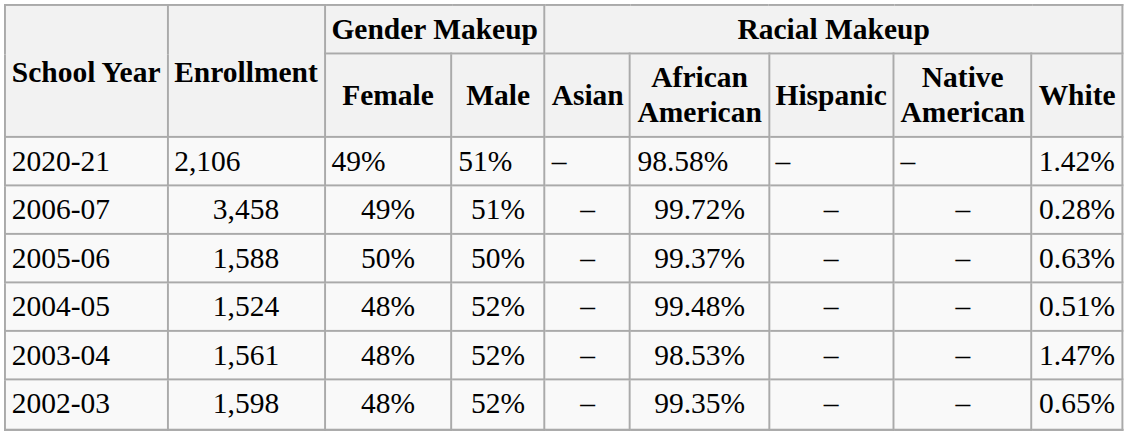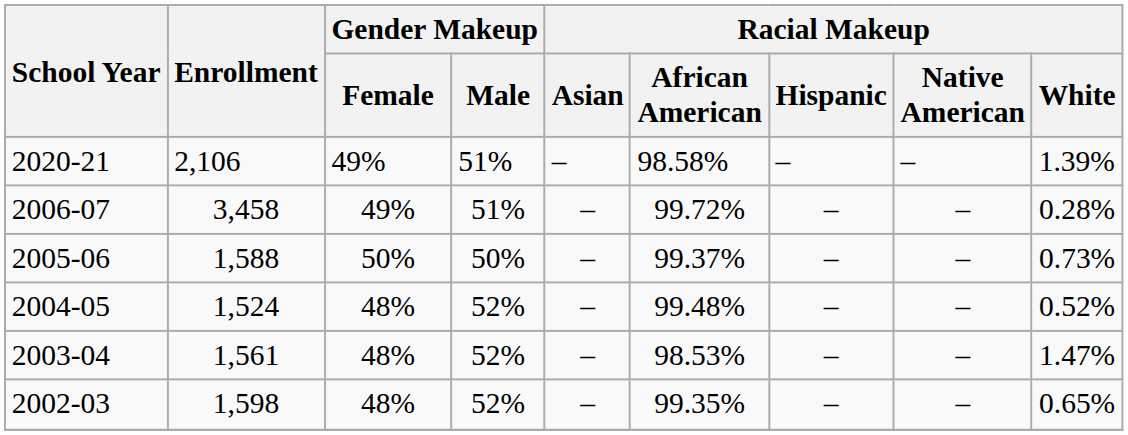 <table class="wikitable" style="font-size: 95%;">
 <tr>
 <th align="left" rowspan="2">School Year</th>
 <th align="left" rowspan="2">Enrollment</th>
 <th colspan="2">Gender Makeup</th>
 <th colspan="5">Racial Makeup</th>
 </tr>
 <tr>
 <th>Female</th>
 <th>Male</th>
 <th>Asian</th>
 <th>African <br>American</th>
 <th>Hispanic</th>
 <th>Native <br>American</th>
 <th>White</th>
 </tr>
 <tr>
 <td>2020-21</td>
 <td>2,106</td>
 <td>49%</td>
 <td>51%</td>
 <td>–</td>
 <td>98.58%</td>
 <td>–</td>
 <td>–</td>
-<td>1.42%</td>
+<td>1.39%</td>
 </tr>
 <tr>
 <td align="left">2006-07</td>
 <td align="center">3,458</td>
 <td align="center">49%</td>
 <td align="center">51%</td>
 <td align="center">–</td>
 <td align="center">99.72%</td>
 <td align="center">–</td>
 <td align="center">–</td>
 <td align="center">0.28%</td>
 </tr>
 <tr>
 <td align="left">2005-06</td>
 <td align="center">1,588</td>
 <td align="center">50%</td>
 <td align="center">50%</td>
 <td align="center">–</td>
 <td align="center">99.37%</td>
 <td align="center">–</td>
 <td align="center">–</td>
-<td align="center">0.63%</td>
+<td align="center">0.73%</td>
 </tr>
 <tr>
 <td align="left">2004-05</td>
 <td align="center">1,524</td>
 <td align="center">48%</td>
 <td align="center">52%</td>
 <td align="center">–</td>
 <td align="center">99.48%</td>
 <td align="center">–</td>
 <td align="center">–</td>
-<td align="center">0.51%</td>
+<td align="center">0.52%</td>
 </tr>
 <tr>
 <td align="left">2003-04</td>
 <td align="center">1,561</td>
 <td align="center">48%</td>
 <td align="center">52%</td>
 <td align="center">–</td>
 <td align="center">98.53%</td>
 <td align="center">–</td>
 <td align="center">–</td>
 <td align="center">1.47%</td>
 </tr>
 <tr>
 <td align="left">2002-03</td>
 <td align="center">1,598</td>
 <td align="center">48%</td>
 <td align="center">52%</td>
 <td align="center">–</td>
 <td align="center">99.35%</td>
 <td align="center">–</td>
 <td align="center">–</td>
 <td align="center">0.65%</td>
 </tr>
 <tr>
 </tr>
 </table>
